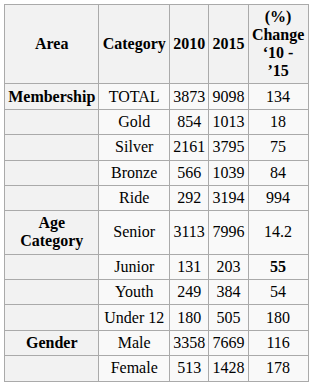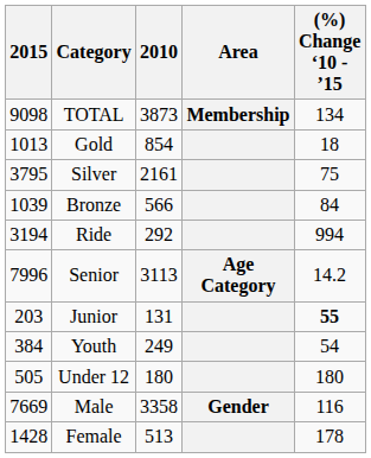 <table class="wikitable" style="text-align: center; width: 200px; height: 200px;">
 <tr>
-<th scope="col">Area</th>
+<th scope="col">2015</th>
 <th scope="col">Category</th>
 <th scope="col">2010</th>
-<th scope="col">2015</th>
+<th scope="col">Area</th>
 <th scope="col">(%) Change ‘10 - ’15</th>
 </tr>
 <tr>
-<th scope="row">Membership</th>
+<td>9098</td>
 <td>TOTAL</td>
 <td>3873</td>
-<td>9098</td>
+<th scope="row">Membership</th>
 <td>134</td>
 </tr>
 <tr>
-<th scope="row"></th>
+<td>1013</td>
 <td>Gold</td>
 <td>854</td>
-<td>1013</td>
+<th scope="row"></th>
 <td>18</td>
 </tr>
 <tr>
-<th scope="row"></th>
+<td>3795</td>
 <td>Silver</td>
 <td>2161</td>
-<td>3795</td>
+<th scope="row"></th>
 <td>75</td>
 </tr>
 <tr>
-<th scope="row"></th>
+<td>1039</td>
 <td>Bronze</td>
 <td>566</td>
-<td>1039</td>
+<th scope="row"></th>
 <td>84</td>
 </tr>
 <tr>
-<th scope="row"></th>
+<td>3194</td>
 <td>Ride</td>
 <td>292</td>
-<td>3194</td>
+<th scope="row"></th>
 <td>994</td>
 </tr>
 <tr>
-<th scope="row">Age Category</th>
+<td>7996</td>
 <td>Senior</td>
 <td>3113</td>
-<td>7996</td>
+<th scope="row">Age Category</th>
 <td>14.2</td>
 </tr>
 <tr>
-<th scope="row"></th>
+<td>203</td>
 <td>Junior</td>
 <td>131</td>
-<td>203</td>
+<th scope="row"></th>
 <td><strong>55</strong></td>
 </tr>
 <tr>
-<th scope="row"></th>
+<td>384</td>
 <td>Youth</td>
 <td>249</td>
-<td>384</td>
+<th scope="row"></th>
 <td>54</td>
 </tr>
 <tr>
-<th scope="row"></th>
+<td>505</td>
 <td>Under 12</td>
 <td>180</td>
-<td>505</td>
+<th scope="row"></th>
 <td>180</td>
 </tr>
 <tr>
-<th scope="row">Gender</th>
+<td>7669</td>
 <td>Male</td>
 <td>3358</td>
-<td>7669</td>
+<th scope="row">Gender</th>
 <td>116</td>
 </tr>
 <tr>
-<th scope="row"></th>
+<td>1428</td>
 <td>Female</td>
 <td>513</td>
-<td>1428</td>
+<th scope="row"></th>
 <td>178</td>
 </tr>
 </table>
